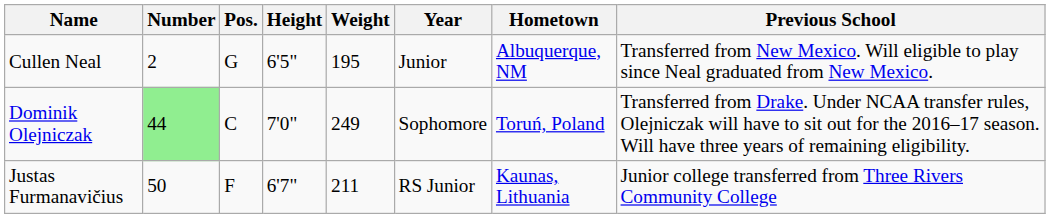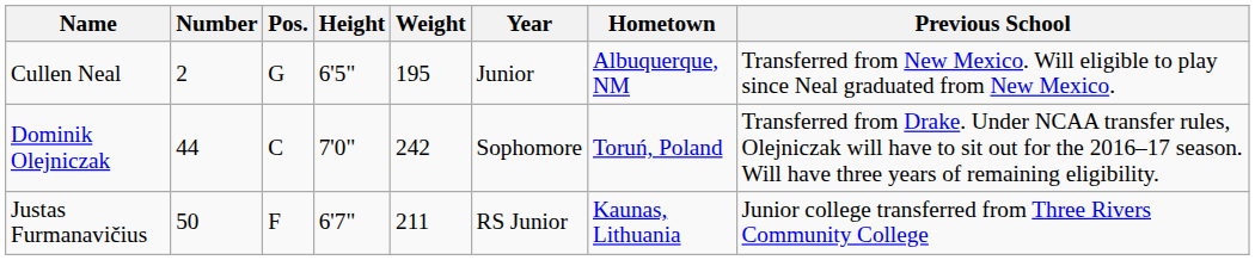 <table class="wikitable sortable" border="1">
 <tr>
 <th>Name</th>
 <th>Number</th>
 <th>Pos.</th>
 <th>Height</th>
 <th>Weight</th>
 <th>Year</th>
 <th>Hometown</th>
 <th class="unsortable">Previous School</th>
 </tr>
 <tr>
 <td>Cullen Neal</td>
 <td>2</td>
 <td>G</td>
 <td>6'5"</td>
 <td>195</td>
 <td>Junior</td>
 <td><a href='#'>Albuquerque, NM</a></td>
 <td>Transferred from <a href='#'>New Mexico</a>. Will eligible to play since Neal graduated from <a href='#'>New Mexico</a>.</td>
 </tr>
 <tr>
 <td><a href='#'>Dominik Olejniczak</a></td>
-<td style="background: lightgreen;">44</td>
+<td>44</td>
 <td>C</td>
 <td>7'0"</td>
-<td>249</td>
+<td>242</td>
 <td>Sophomore</td>
 <td><a href='#'>Toruń, Poland</a></td>
 <td>Transferred from <a href='#'>Drake</a>. Under NCAA transfer rules, Olejniczak will have to sit out for the 2016–17 season. Will have three years of remaining eligibility.</td>
 </tr>
 <tr>
 <td>Justas Furmanavičius</td>
 <td>50</td>
 <td>F</td>
 <td>6'7"</td>
 <td>211</td>
 <td>RS Junior</td>
 <td><a href='#'>Kaunas, Lithuania</a></td>
 <td>Junior college transferred from <a href='#'>Three Rivers Community College</a></td>
 </tr>
 </table>
